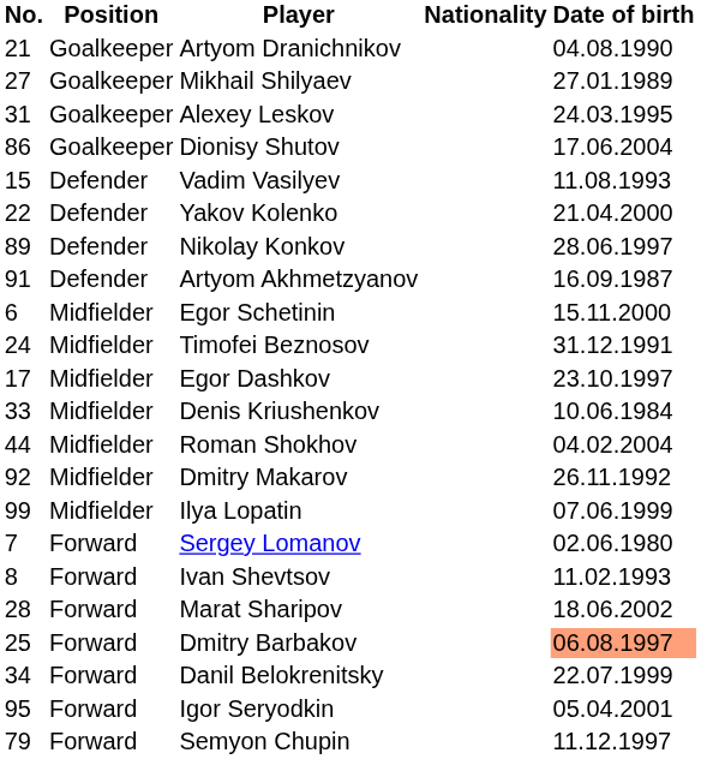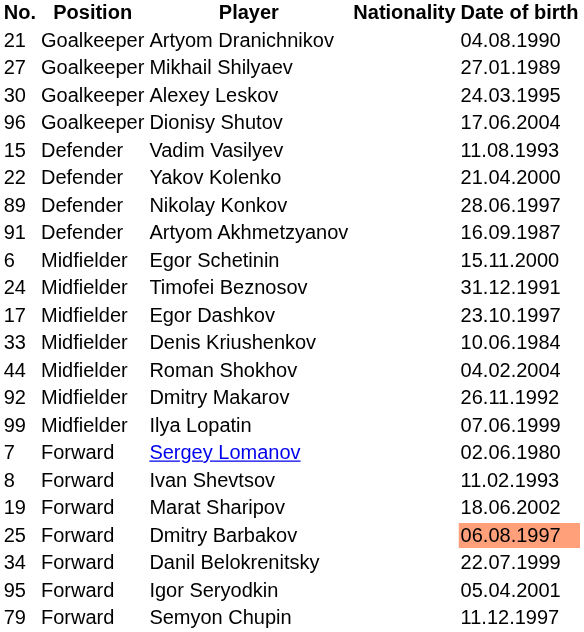 <table class="standard">
 <tr>
 <th>No.</th>
 <th>Position</th>
 <th>Player</th>
 <th>Nationality</th>
 <th>Date of birth</th>
 </tr>
 <tr>
 <td>21</td>
 <td>Goalkeeper</td>
 <td>Artyom Dranichnikov</td>
 <td></td>
 <td>04.08.1990</td>
 </tr>
 <tr>
 <td>27</td>
 <td>Goalkeeper</td>
 <td>Mikhail Shilyaev</td>
 <td></td>
 <td>27.01.1989</td>
 </tr>
 <tr>
-<td>31</td>
+<td>30</td>
 <td>Goalkeeper</td>
 <td>Alexey Leskov</td>
 <td></td>
 <td>24.03.1995</td>
 </tr>
 <tr>
-<td>86</td>
+<td>96</td>
 <td>Goalkeeper</td>
 <td>Dionisy Shutov</td>
 <td></td>
 <td>17.06.2004</td>
 </tr>
 <tr>
 <td>15</td>
 <td>Defender</td>
 <td>Vadim Vasilyev</td>
 <td></td>
 <td>11.08.1993</td>
 </tr>
 <tr>
 <td>22</td>
 <td>Defender</td>
 <td>Yakov Kolenko</td>
 <td></td>
 <td>21.04.2000</td>
 </tr>
 <tr>
 <td>89</td>
 <td>Defender</td>
 <td>Nikolay Konkov</td>
 <td></td>
 <td>28.06.1997</td>
 </tr>
 <tr>
 <td>91</td>
 <td>Defender</td>
 <td>Artyom Akhmetzyanov</td>
 <td></td>
 <td>16.09.1987</td>
 </tr>
 <tr>
 <td>6</td>
 <td>Midfielder</td>
 <td>Egor Schetinin</td>
 <td></td>
 <td>15.11.2000</td>
 </tr>
 <tr>
 <td>24</td>
 <td>Midfielder</td>
 <td>Timofei Beznosov</td>
 <td></td>
 <td>31.12.1991</td>
 </tr>
 <tr>
 <td>17</td>
 <td>Midfielder</td>
 <td>Egor Dashkov</td>
 <td></td>
 <td>23.10.1997</td>
 </tr>
 <tr>
 <td>33</td>
 <td>Midfielder</td>
 <td>Denis Kriushenkov</td>
 <td></td>
 <td>10.06.1984</td>
 </tr>
 <tr>
 <td>44</td>
 <td>Midfielder</td>
 <td>Roman Shokhov</td>
 <td></td>
 <td>04.02.2004</td>
 </tr>
 <tr>
 <td>92</td>
 <td>Midfielder</td>
 <td>Dmitry Makarov</td>
 <td></td>
 <td>26.11.1992</td>
 </tr>
 <tr>
 <td>99</td>
 <td>Midfielder</td>
 <td>Ilya Lopatin</td>
 <td></td>
 <td>07.06.1999</td>
 </tr>
 <tr>
 <td>7</td>
 <td>Forward</td>
 <td><a href='#'>Sergey Lomanov</a></td>
 <td></td>
 <td>02.06.1980</td>
 </tr>
 <tr>
 <td>8</td>
 <td>Forward</td>
 <td>Ivan Shevtsov</td>
 <td></td>
 <td>11.02.1993</td>
 </tr>
 <tr>
-<td>28</td>
+<td>19</td>
 <td>Forward</td>
 <td>Marat Sharipov</td>
 <td></td>
 <td>18.06.2002</td>
 </tr>
 <tr>
 <td>25</td>
 <td>Forward</td>
 <td>Dmitry Barbakov</td>
 <td></td>
 <td style="background: lightsalmon;">06.08.1997</td>
 </tr>
 <tr>
 <td>34</td>
 <td>Forward</td>
 <td>Danil Belokrenitsky</td>
 <td></td>
 <td>22.07.1999</td>
 </tr>
 <tr>
 <td>95</td>
 <td>Forward</td>
 <td>Igor Seryodkin</td>
 <td></td>
 <td>05.04.2001</td>
 </tr>
 <tr>
 <td>79</td>
 <td>Forward</td>
 <td>Semyon Chupin</td>
 <td></td>
 <td>11.12.1997</td>
 </tr>
 <tr>
 </tr>
 </table>
